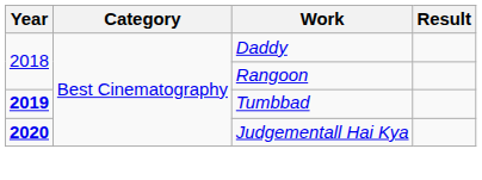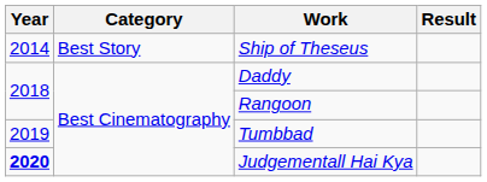 <table class="wikitable sortable">
 <tr>
 <th>Year</th>
 <th>Category</th>
 <th>Work</th>
 <th>Result</th>
+</tr>
+<tr>
+<td><a href='#'>2014</a></td>
+<td><a href='#'>Best Story</a></td>
+<td><em><a href='#'>Ship of Theseus</a></em></td>
+<td></td>
 </tr>
 <tr>
 <td rowspan="2"><a href='#'>2018</a></td>
 <td rowspan="4"><a href='#'>Best Cinematography</a></td>
 <td><em><a href='#'>Daddy</a></em></td>
 <td></td>
 </tr>
 <tr>
 <td><em><a href='#'>Rangoon</a></em></td>
 <td></td>
 </tr>
 <tr>
-<td><strong><a href='#'>2019</a></strong></td>
+<td><a href='#'>2019</a></td>
 <td><em><a href='#'>Tumbbad</a></em></td>
 <td></td>
 </tr>
 <tr>
 <td><strong><a href='#'>2020</a></strong></td>
 <td><em><a href='#'>Judgementall Hai Kya</a></em></td>
 <td></td>
 </tr>
 </table>
